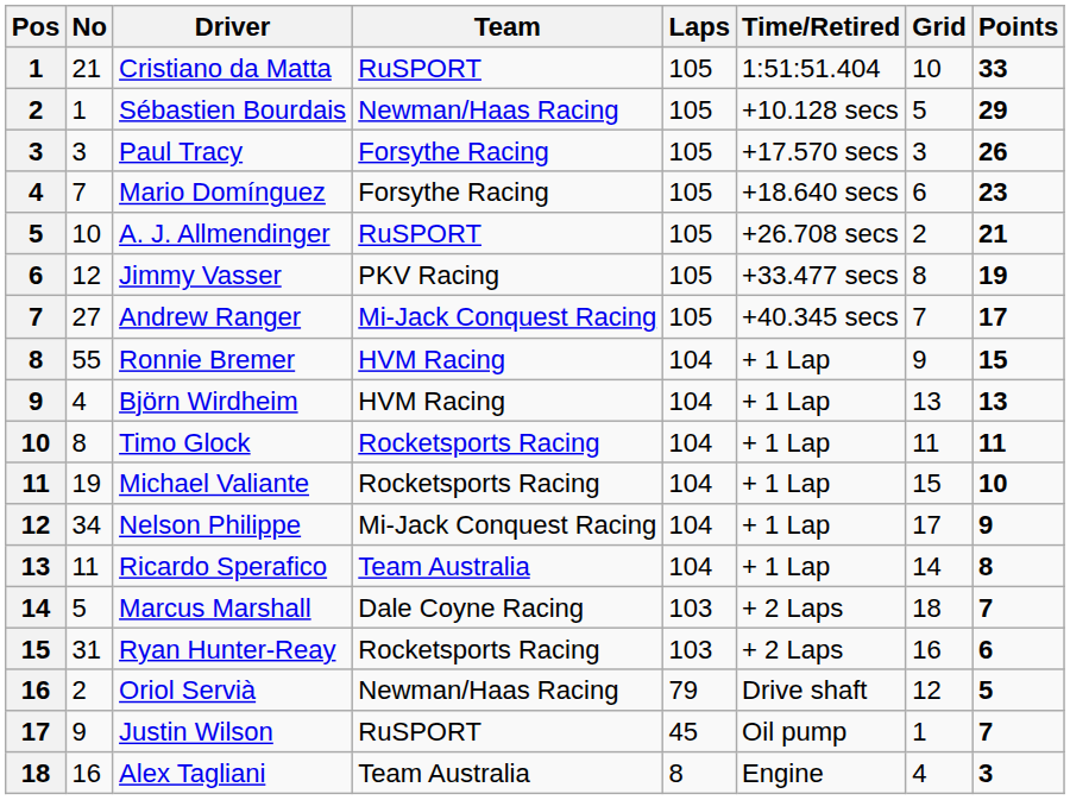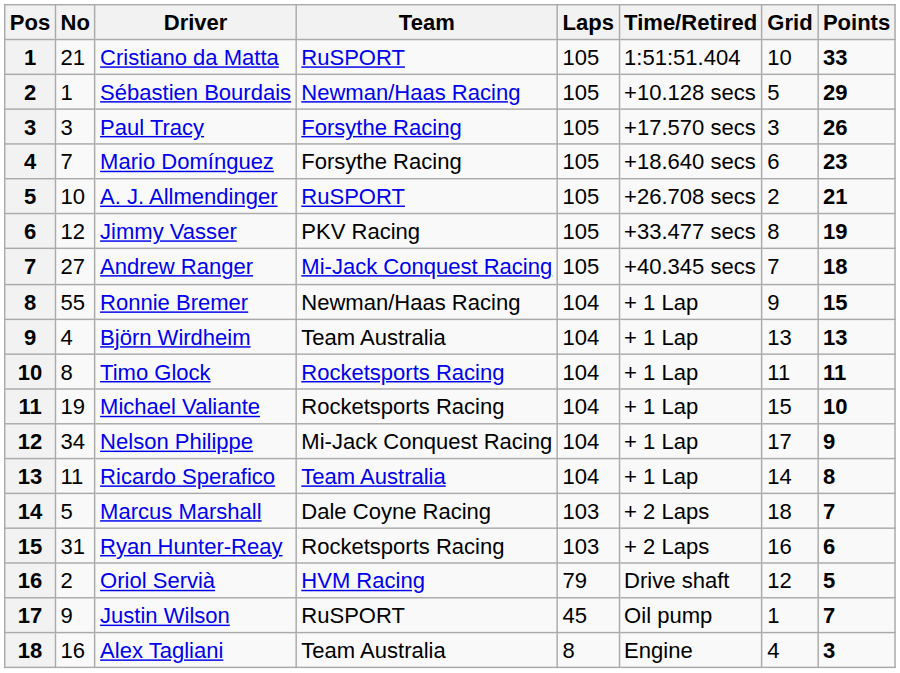 <table class="wikitable" style="font-size:95%;">
 <tr>
 <th>Pos</th>
 <th>No</th>
 <th>Driver</th>
 <th>Team</th>
 <th>Laps</th>
 <th>Time/Retired</th>
 <th>Grid</th>
 <th>Points</th>
 </tr>
 <tr>
 <th>1</th>
 <td>21</td>
 <td> <a href='#'>Cristiano da Matta</a></td>
 <td><a href='#'>RuSPORT</a></td>
 <td>105</td>
 <td>1:51:51.404</td>
 <td>10</td>
 <td><strong>33</strong></td>
 </tr>
 <tr>
 <th>2</th>
 <td>1</td>
 <td> <a href='#'>Sébastien Bourdais</a></td>
 <td><a href='#'>Newman/Haas Racing</a></td>
 <td>105</td>
 <td>+10.128 secs</td>
 <td>5</td>
 <td><strong>29</strong></td>
 </tr>
 <tr>
 <th>3</th>
 <td>3</td>
 <td> <a href='#'>Paul Tracy</a></td>
 <td><a href='#'>Forsythe Racing</a></td>
 <td>105</td>
 <td>+17.570 secs</td>
 <td>3</td>
 <td><strong>26</strong></td>
 </tr>
 <tr>
 <th>4</th>
 <td>7</td>
 <td> <a href='#'>Mario Domínguez</a></td>
 <td>Forsythe Racing</td>
 <td>105</td>
 <td>+18.640 secs</td>
 <td>6</td>
 <td><strong>23</strong></td>
 </tr>
 <tr>
 <th>5</th>
 <td>10</td>
 <td> <a href='#'>A. J. Allmendinger</a></td>
 <td><a href='#'>RuSPORT</a></td>
 <td>105</td>
 <td>+26.708 secs</td>
 <td>2</td>
 <td><strong>21</strong></td>
 </tr>
 <tr>
 <th>6</th>
 <td>12</td>
 <td> <a href='#'>Jimmy Vasser</a></td>
 <td>PKV Racing</td>
 <td>105</td>
 <td>+33.477 secs</td>
 <td>8</td>
 <td><strong>19</strong></td>
 </tr>
 <tr>
 <th>7</th>
 <td>27</td>
 <td> <a href='#'>Andrew Ranger</a></td>
 <td><a href='#'>Mi-Jack Conquest Racing</a></td>
 <td>105</td>
 <td>+40.345 secs</td>
 <td>7</td>
-<td><strong>17</strong></td>
+<td><strong>18</strong></td>
 </tr>
 <tr>
 <th>8</th>
 <td>55</td>
 <td> <a href='#'>Ronnie Bremer</a></td>
-<td><a href='#'>HVM Racing</a></td>
+<td>Newman/Haas Racing</td>
 <td>104</td>
 <td>+ 1 Lap</td>
 <td>9</td>
 <td><strong>15</strong></td>
 </tr>
 <tr>
 <th>9</th>
 <td>4</td>
 <td> <a href='#'>Björn Wirdheim</a></td>
-<td>HVM Racing</td>
+<td>Team Australia</td>
 <td>104</td>
 <td>+ 1 Lap</td>
 <td>13</td>
 <td><strong>13</strong></td>
 </tr>
 <tr>
 <th>10</th>
 <td>8</td>
 <td> <a href='#'>Timo Glock</a></td>
 <td><a href='#'>Rocketsports Racing</a></td>
 <td>104</td>
 <td>+ 1 Lap</td>
 <td>11</td>
 <td><strong>11</strong></td>
 </tr>
 <tr>
 <th>11</th>
 <td>19</td>
 <td> <a href='#'>Michael Valiante</a></td>
 <td>Rocketsports Racing</td>
 <td>104</td>
 <td>+ 1 Lap</td>
 <td>15</td>
 <td><strong>10</strong></td>
 </tr>
 <tr>
 <th>12</th>
 <td>34</td>
 <td> <a href='#'>Nelson Philippe</a></td>
 <td>Mi-Jack Conquest Racing</td>
 <td>104</td>
 <td>+ 1 Lap</td>
 <td>17</td>
 <td><strong>9</strong></td>
 </tr>
 <tr>
 <th>13</th>
 <td>11</td>
 <td> <a href='#'>Ricardo Sperafico</a></td>
 <td><a href='#'>Team Australia</a></td>
 <td>104</td>
 <td>+ 1 Lap</td>
 <td>14</td>
 <td><strong>8</strong></td>
 </tr>
 <tr>
 <th>14</th>
 <td>5</td>
 <td> <a href='#'>Marcus Marshall</a></td>
 <td>Dale Coyne Racing</td>
 <td>103</td>
 <td>+ 2 Laps</td>
 <td>18</td>
 <td><strong>7</strong></td>
 </tr>
 <tr>
 <th>15</th>
 <td>31</td>
 <td> <a href='#'>Ryan Hunter-Reay</a></td>
 <td>Rocketsports Racing</td>
 <td>103</td>
 <td>+ 2 Laps</td>
 <td>16</td>
 <td><strong>6</strong></td>
 </tr>
 <tr>
 <th>16</th>
 <td>2</td>
 <td> <a href='#'>Oriol Servià</a></td>
-<td>Newman/Haas Racing</td>
+<td><a href='#'>HVM Racing</a></td>
 <td>79</td>
 <td>Drive shaft</td>
 <td>12</td>
 <td><strong>5</strong></td>
 </tr>
 <tr>
 <th>17</th>
 <td>9</td>
 <td> <a href='#'>Justin Wilson</a></td>
 <td>RuSPORT</td>
 <td>45</td>
 <td>Oil pump</td>
 <td>1</td>
 <td><strong>7</strong></td>
 </tr>
 <tr>
 <th>18</th>
 <td>16</td>
 <td> <a href='#'>Alex Tagliani</a></td>
 <td>Team Australia</td>
 <td>8</td>
 <td>Engine</td>
 <td>4</td>
 <td><strong>3</strong></td>
 </tr>
 </table>
